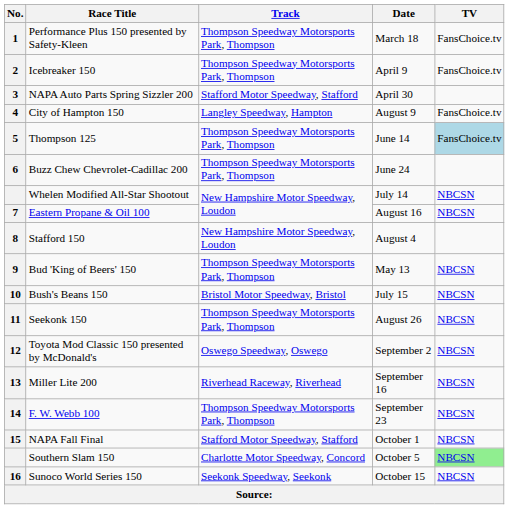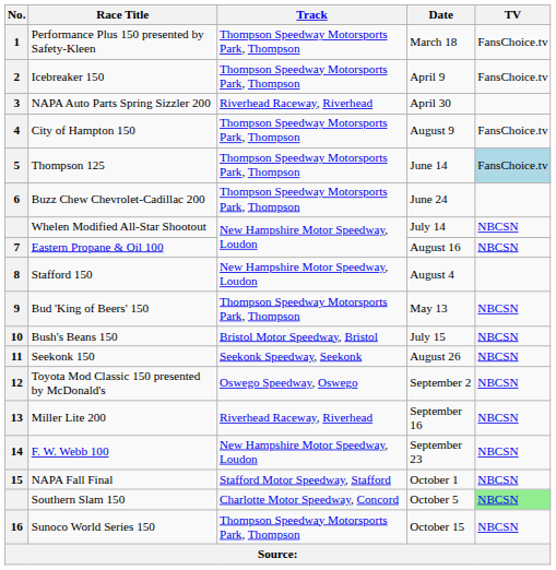 <table class="wikitable" style="font-size:85%;">
 <tr>
 <th>No.</th>
 <th>Race Title</th>
 <th><a href='#'>Track</a></th>
 <th>Date</th>
 <th>TV</th>
 </tr>
 <tr>
 <th>1</th>
 <td>Performance Plus 150 presented by Safety-Kleen</td>
 <td><a href='#'>Thompson Speedway Motorsports Park</a>, <a href='#'>Thompson</a></td>
 <td>March 18</td>
 <td>FansChoice.tv</td>
 </tr>
 <tr>
 <th>2</th>
 <td>Icebreaker 150</td>
 <td><a href='#'>Thompson Speedway Motorsports Park</a>, <a href='#'>Thompson</a></td>
 <td>April 9</td>
 <td>FansChoice.tv</td>
 </tr>
 <tr>
 <th>3</th>
 <td>NAPA Auto Parts Spring Sizzler 200</td>
-<td><a href='#'>Stafford Motor Speedway</a>, <a href='#'>Stafford</a></td>
+<td><a href='#'>Riverhead Raceway</a>, <a href='#'>Riverhead</a></td>
 <td>April 30</td>
 <td></td>
 </tr>
 <tr>
 <th>4</th>
 <td>City of Hampton 150</td>
-<td><a href='#'>Langley Speedway</a>, <a href='#'>Hampton</a></td>
+<td><a href='#'>Thompson Speedway Motorsports Park</a>, <a href='#'>Thompson</a></td>
 <td>August 9</td>
 <td>FansChoice.tv</td>
 </tr>
 <tr>
 <th>5</th>
 <td>Thompson 125</td>
 <td><a href='#'>Thompson Speedway Motorsports Park</a>, <a href='#'>Thompson</a></td>
 <td>June 14</td>
 <td style="background: lightblue;">FansChoice.tv</td>
 </tr>
 <tr>
 <th>6</th>
 <td>Buzz Chew Chevrolet-Cadillac 200</td>
 <td><a href='#'>Thompson Speedway Motorsports Park</a>, <a href='#'>Thompson</a></td>
 <td>June 24</td>
 <td></td>
 </tr>
 <tr>
 <th></th>
 <td>Whelen Modified All-Star Shootout</td>
 <td rowspan=2><a href='#'>New Hampshire Motor Speedway</a>, <a href='#'>Loudon</a></td>
 <td>July 14</td>
 <td><a href='#'>NBCSN</a></td>
 </tr>
 <tr>
 <th>7</th>
 <td><a href='#'>Eastern Propane & Oil 100</a></td>
 <td>August 16</td>
 <td><a href='#'>NBCSN</a></td>
 </tr>
 <tr>
 <th>8</th>
 <td>Stafford 150</td>
 <td><a href='#'>New Hampshire Motor Speedway</a>, <a href='#'>Loudon</a></td>
 <td>August 4</td>
 <td></td>
 </tr>
 <tr>
 <th>9</th>
 <td>Bud 'King of Beers' 150</td>
 <td><a href='#'>Thompson Speedway Motorsports Park</a>, <a href='#'>Thompson</a></td>
 <td>May 13</td>
 <td><a href='#'>NBCSN</a></td>
 </tr>
 <tr>
 <th>10</th>
 <td>Bush's Beans 150</td>
 <td><a href='#'>Bristol Motor Speedway</a>, <a href='#'>Bristol</a></td>
 <td>July 15</td>
 <td><a href='#'>NBCSN</a></td>
 </tr>
 <tr>
 <th>11</th>
 <td>Seekonk 150</td>
-<td><a href='#'>Thompson Speedway Motorsports Park</a>, <a href='#'>Thompson</a></td>
+<td><a href='#'>Seekonk Speedway</a>, <a href='#'>Seekonk</a></td>
 <td>August 26</td>
 <td><a href='#'>NBCSN</a></td>
 </tr>
 <tr>
 <th>12</th>
 <td>Toyota Mod Classic 150 presented by McDonald's</td>
 <td><a href='#'>Oswego Speedway</a>, <a href='#'>Oswego</a></td>
 <td>September 2</td>
 <td><a href='#'>NBCSN</a></td>
 </tr>
 <tr>
 <th>13</th>
 <td>Miller Lite 200</td>
 <td><a href='#'>Riverhead Raceway</a>, <a href='#'>Riverhead</a></td>
 <td>September 16</td>
 <td><a href='#'>NBCSN</a></td>
 </tr>
 <tr>
 <th>14</th>
 <td><a href='#'>F. W. Webb 100</a></td>
-<td><a href='#'>Thompson Speedway Motorsports Park</a>, <a href='#'>Thompson</a></td>
+<td><a href='#'>New Hampshire Motor Speedway</a>, <a href='#'>Loudon</a></td>
 <td>September 23</td>
 <td><a href='#'>NBCSN</a></td>
 </tr>
 <tr>
 <th>15</th>
 <td>NAPA Fall Final</td>
 <td><a href='#'>Stafford Motor Speedway</a>, <a href='#'>Stafford</a></td>
 <td>October 1</td>
 <td><a href='#'>NBCSN</a></td>
 </tr>
 <tr>
 <th></th>
 <td>Southern Slam 150</td>
 <td><a href='#'>Charlotte Motor Speedway</a>, <a href='#'>Concord</a></td>
 <td>October 5</td>
 <td style="background: lightgreen;"><a href='#'>NBCSN</a></td>
 </tr>
 <tr>
 <th>16</th>
 <td>Sunoco World Series 150</td>
-<td><a href='#'>Seekonk Speedway</a>, <a href='#'>Seekonk</a></td>
+<td><a href='#'>Thompson Speedway Motorsports Park</a>, <a href='#'>Thompson</a></td>
 <td>October 15</td>
 <td><a href='#'>NBCSN</a></td>
 </tr>
 <tr>
 <th colspan=5>Source:</th>
 </tr>
 </table>
